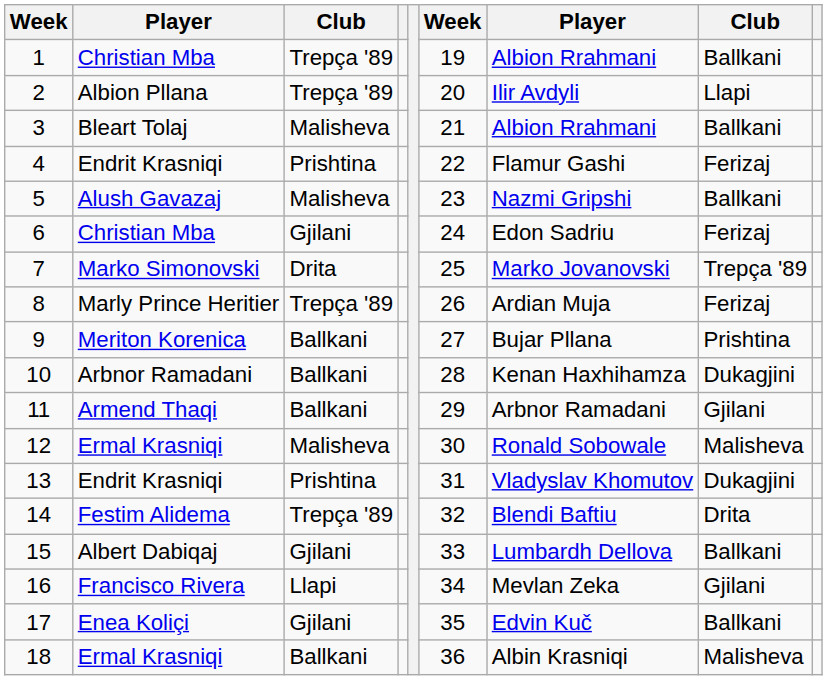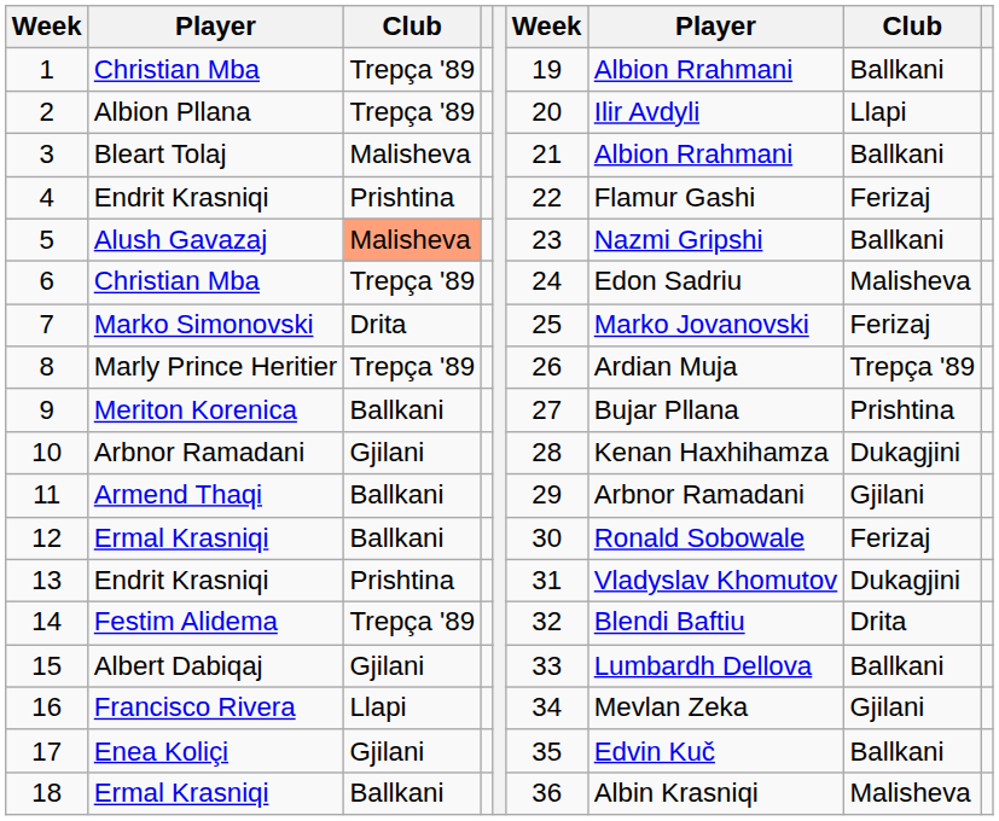 <table class="wikitable">
 <tr>
 <th>Week</th>
 <th>Player</th>
 <th>Club</th>
 <th></th>
 <th rowspan="19"></th>
 <th>Week</th>
 <th>Player</th>
 <th>Club</th>
 <th></th>
 </tr>
 <tr>
 <td align="center">1</td>
 <td> <a href='#'>Christian Mba</a></td>
 <td>Trepça '89</td>
 <td align="center"></td>
 <td align="center">19</td>
 <td> <a href='#'>Albion Rrahmani</a></td>
 <td>Ballkani</td>
 <td align="center"></td>
 </tr>
 <tr>
 <td align="center">2</td>
 <td> Albion Pllana</td>
 <td>Trepça '89</td>
 <td align="center"></td>
 <td align="center">20</td>
 <td> <a href='#'>Ilir Avdyli</a></td>
 <td>Llapi</td>
 <td align="center"></td>
 </tr>
 <tr>
 <td align="center">3</td>
 <td> Bleart Tolaj</td>
 <td>Malisheva</td>
 <td align="center"></td>
 <td align="center">21</td>
 <td> <a href='#'>Albion Rrahmani</a></td>
 <td>Ballkani</td>
 <td align="center"></td>
 </tr>
 <tr>
 <td align="center">4</td>
 <td> Endrit Krasniqi</td>
 <td>Prishtina</td>
 <td align="center"></td>
 <td align="center">22</td>
 <td> Flamur Gashi</td>
 <td>Ferizaj</td>
 <td align="center"></td>
 </tr>
 <tr>
 <td align="center">5</td>
 <td> <a href='#'>Alush Gavazaj</a></td>
-<td>Malisheva</td>
+<td style="background: lightsalmon;">Malisheva</td>
 <td align="center"></td>
 <td align="center">23</td>
 <td> <a href='#'>Nazmi Gripshi</a></td>
 <td>Ballkani</td>
 <td align="center"></td>
 </tr>
 <tr>
 <td align="center">6</td>
 <td> <a href='#'>Christian Mba</a></td>
-<td>Gjilani</td>
+<td>Trepça '89</td>
 <td align="center"></td>
 <td align="center">24</td>
 <td> Edon Sadriu</td>
-<td>Ferizaj</td>
+<td>Malisheva</td>
 <td align="center"></td>
 </tr>
 <tr>
 <td align="center">7</td>
 <td> <a href='#'>Marko Simonovski</a></td>
 <td>Drita</td>
 <td align="center"></td>
 <td align="center">25</td>
 <td> <a href='#'>Marko Jovanovski</a></td>
-<td>Trepça '89</td>
+<td>Ferizaj</td>
 <td align="center"></td>
 </tr>
 <tr>
 <td align="center">8</td>
 <td> Marly Prince Heritier</td>
 <td>Trepça '89</td>
 <td align="center"></td>
 <td align="center">26</td>
 <td> Ardian Muja</td>
-<td>Ferizaj</td>
+<td>Trepça '89</td>
 <td align="center"></td>
 </tr>
 <tr>
 <td align="center">9</td>
 <td> <a href='#'>Meriton Korenica</a></td>
 <td>Ballkani</td>
 <td align="center"></td>
 <td align="center">27</td>
 <td> Bujar Pllana</td>
 <td>Prishtina</td>
 <td align="center"></td>
 </tr>
 <tr>
 <td align="center">10</td>
 <td> Arbnor Ramadani</td>
-<td>Ballkani</td>
+<td>Gjilani</td>
 <td align="center"></td>
 <td align="center">28</td>
 <td> Kenan Haxhihamza</td>
 <td>Dukagjini</td>
 <td align="center"></td>
 </tr>
 <tr>
 <td align="center">11</td>
 <td> <a href='#'>Armend Thaqi</a></td>
 <td>Ballkani</td>
 <td align="center"></td>
 <td align="center">29</td>
 <td> Arbnor Ramadani</td>
 <td>Gjilani</td>
 <td align="center"></td>
 </tr>
 <tr>
 <td align="center">12</td>
 <td> <a href='#'>Ermal Krasniqi</a></td>
-<td>Malisheva</td>
+<td>Ballkani</td>
 <td align="center"></td>
 <td align="center">30</td>
 <td> <a href='#'>Ronald Sobowale</a></td>
-<td>Malisheva</td>
+<td>Ferizaj</td>
 <td align="center"></td>
 </tr>
 <tr>
 <td align="center">13</td>
 <td> Endrit Krasniqi</td>
 <td>Prishtina</td>
 <td align="center"></td>
 <td align="center">31</td>
 <td> <a href='#'>Vladyslav Khomutov</a></td>
 <td>Dukagjini</td>
 <td align="center"></td>
 </tr>
 <tr>
 <td align="center">14</td>
 <td> <a href='#'>Festim Alidema</a></td>
 <td>Trepça '89</td>
 <td align="center"></td>
 <td align="center">32</td>
 <td> <a href='#'>Blendi Baftiu</a></td>
 <td>Drita</td>
 <td align="center"></td>
 </tr>
 <tr>
 <td align="center">15</td>
 <td> Albert Dabiqaj</td>
 <td>Gjilani</td>
 <td align="center"></td>
 <td align="center">33</td>
 <td> <a href='#'>Lumbardh Dellova</a></td>
 <td>Ballkani</td>
 <td align="center"></td>
 </tr>
 <tr>
 <td align="center">16</td>
 <td> <a href='#'>Francisco Rivera</a></td>
 <td>Llapi</td>
 <td align="center"></td>
 <td align="center">34</td>
 <td> Mevlan Zeka</td>
 <td>Gjilani</td>
 <td align="center"></td>
 </tr>
 <tr>
 <td align="center">17</td>
 <td> <a href='#'>Enea Koliçi</a></td>
 <td>Gjilani</td>
 <td align="center"></td>
 <td align="center">35</td>
 <td> <a href='#'>Edvin Kuč</a></td>
 <td>Ballkani</td>
 <td align="center"></td>
 </tr>
 <tr>
 <td align="center">18</td>
 <td> <a href='#'>Ermal Krasniqi</a></td>
 <td>Ballkani</td>
 <td align="center"></td>
 <td align="center">36</td>
 <td> Albin Krasniqi</td>
 <td>Malisheva</td>
 <td align="center"></td>
 </tr>
 </table>
